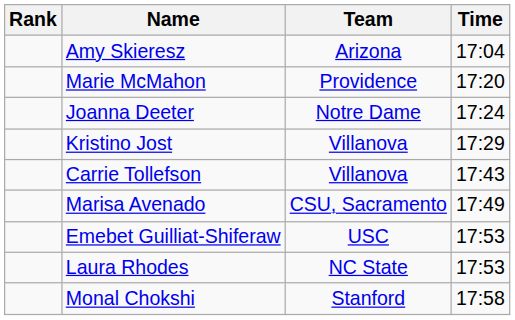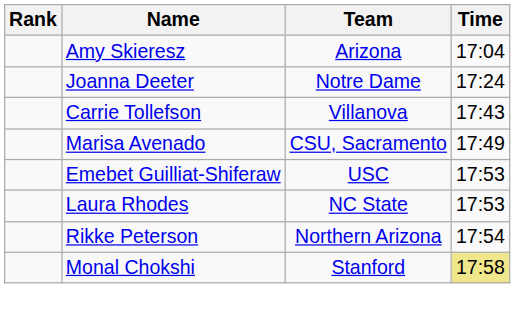 <table class="wikitable sortable" style="text-align:center">
 <tr>
 <th>Rank</th>
 <th>Name</th>
 <th>Team</th>
 <th>Time</th>
 </tr>
 <tr>
 <td></td>
 <td align=left> <a href='#'>Amy Skieresz</a></td>
 <td><a href='#'>Arizona</a></td>
 <td>17:04</td>
 </tr>
 <tr>
 <td></td>
-<td align=left> <a href='#'>Marie McMahon</a></td>
-<td><a href='#'>Providence</a></td>
-<td>17:20</td>
-</tr>
-<tr>
-<td></td>
 <td align=left> <a href='#'>Joanna Deeter</a></td>
 <td><a href='#'>Notre Dame</a></td>
 <td>17:24</td>
-</tr>
-<tr>
-<td></td>
-<td align=left> <a href='#'>Kristino Jost</a></td>
-<td><a href='#'>Villanova</a></td>
-<td>17:29</td>
 </tr>
 <tr>
 <td></td>
 <td align=left> <a href='#'>Carrie Tollefson</a></td>
 <td><a href='#'>Villanova</a></td>
 <td>17:43</td>
 </tr>
 <tr>
 <td></td>
 <td align=left> <a href='#'>Marisa Avenado</a></td>
 <td><a href='#'>CSU, Sacramento</a></td>
 <td>17:49</td>
 </tr>
 <tr>
 <td></td>
 <td align=left> <a href='#'>Emebet Guilliat-Shiferaw</a></td>
 <td><a href='#'>USC</a></td>
 <td>17:53</td>
 </tr>
 <tr>
 <td></td>
 <td align=left> <a href='#'>Laura Rhodes</a></td>
 <td><a href='#'>NC State</a></td>
 <td>17:53</td>
 </tr>
 <tr>
 <td></td>
+<td align=left> <a href='#'>Rikke Peterson</a></td>
+<td><a href='#'>Northern Arizona</a></td>
+<td>17:54</td>
+</tr>
+<tr>
+<td></td>
 <td align=left> <a href='#'>Monal Chokshi</a></td>
 <td><a href='#'>Stanford</a></td>
-<td>17:58</td>
+<td style="background: khaki;">17:58</td>
 </tr>
 </table>
